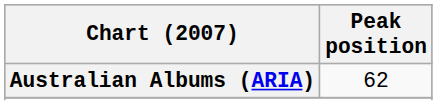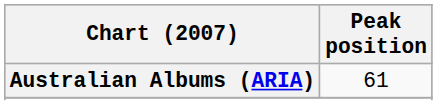 <table class="wikitable sortable plainrowheaders" style="text-align:center">
 <tr>
 <th scope="col">Chart (2007)</th>
 <th scope="col">Peak<br>position</th>
 </tr>
 <tr>
 <th scope="row">Australian Albums (<a href='#'>ARIA</a>)</th>
-<td>62</td>
+<td>61</td>
 </tr>
 <tr>
 </tr>
 <tr>
 </tr>
 <tr>
 </tr>
 <tr>
 </tr>
 <tr>
 </tr>
 <tr>
 </tr>
 <tr>
 </tr>
 <tr>
 </tr>
 <tr>
 </tr>
 </table>
